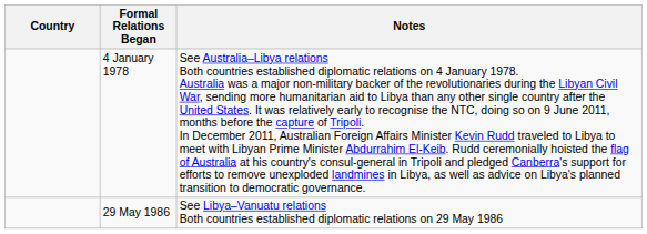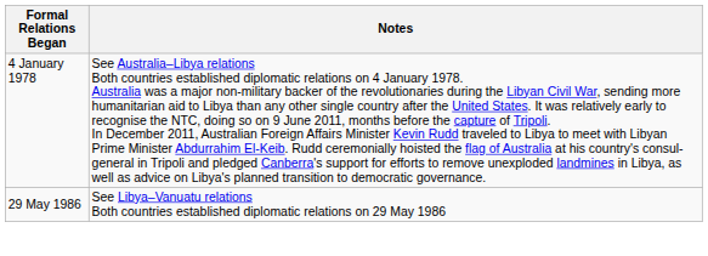 <table class="wikitable sortable" style="width:100%; margin:auto;">
 <tr>
-<th style="width:15%;">Country</th>
 <th style="width:12%;">Formal Relations Began</th>
 <th>Notes</th>
 </tr>
 <tr valign="top">
-<td></td>
 <td>4 January 1978</td>
 <td>See <a href='#'>Australia–Libya relations</a><br>Both countries established diplomatic relations on 4 January 1978.<br><a href='#'>Australia</a> was a major non-military backer of the revolutionaries during the <a href='#'>Libyan Civil War</a>, sending more humanitarian aid to Libya than any other single country after the <a href='#'>United States</a>. It was relatively early to recognise the NTC, doing so on 9 June 2011, months before the <a href='#'>capture</a> of <a href='#'>Tripoli</a>.<br>In December 2011, Australian Foreign Affairs Minister <a href='#'>Kevin Rudd</a> traveled to Libya to meet with Libyan Prime Minister <a href='#'>Abdurrahim El-Keib</a>. Rudd ceremonially hoisted the <a href='#'>flag of Australia</a> at his country's consul-general in Tripoli and pledged <a href='#'>Canberra</a>'s support for efforts to remove unexploded <a href='#'>landmines</a> in Libya, as well as advice on Libya's planned transition to democratic governance.</td>
 </tr>
 <tr>
-<td></td>
 <td>29 May 1986</td>
 <td>See <a href='#'>Libya–Vanuatu relations</a><br>Both countries established diplomatic relations on 29 May 1986</td>
 </tr>
 </table>
